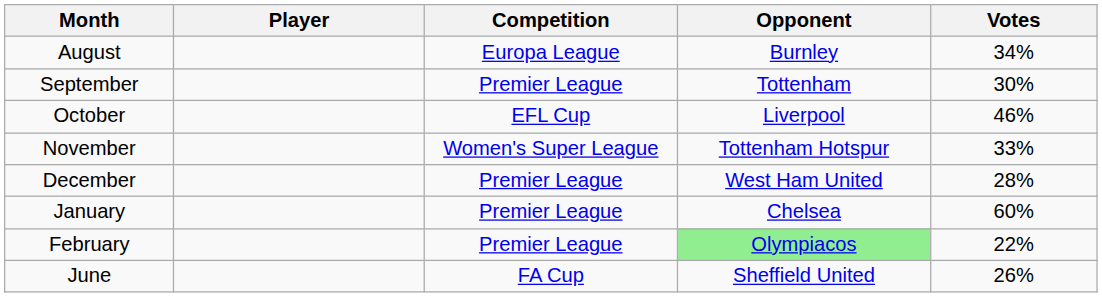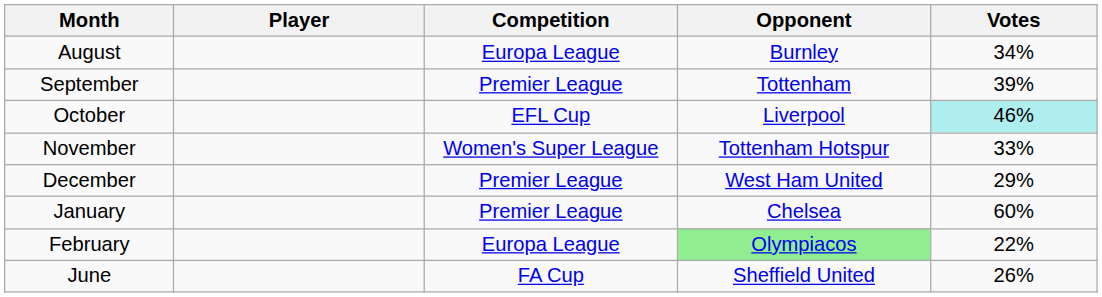 <table class="wikitable sortable" style="text-align:center">
 <tr>
 <th>Month</th>
 <th>Player</th>
 <th>Competition</th>
 <th>Opponent</th>
 <th>Votes</th>
 </tr>
 <tr>
 <td style="width:130px;">August</td>
 <td style="width:200px;"></td>
 <td style="width:200px;"><a href='#'>Europa League</a></td>
 <td style="width:200px;"><a href='#'>Burnley</a></td>
 <td style="width:130px;">34%</td>
 </tr>
 <tr>
 <td style="width:130px;">September</td>
 <td style="width:200px;"></td>
 <td style="width:200px;"><a href='#'>Premier League</a></td>
 <td style="width:200px;"><a href='#'>Tottenham</a></td>
-<td style="width:130px;">30%</td>
+<td style="width:130px;">39%</td>
 </tr>
 <tr>
 <td style="width:130px;">October</td>
 <td style="width:200px;"></td>
 <td style="width:200px;"><a href='#'>EFL Cup</a></td>
 <td style="width:200px;"><a href='#'>Liverpool</a></td>
-<td style="width:130px;">46%</td>
+<td style="background: paleturquoise; width:130px;">46%</td>
 </tr>
 <tr>
 <td style="width:130px;">November</td>
 <td style="width:200px;"></td>
 <td style="width:200px;"><a href='#'>Women's Super League</a></td>
 <td style="width:200px;"><a href='#'>Tottenham Hotspur</a></td>
 <td style="width:130px;">33%</td>
 </tr>
 <tr>
 <td style="width:130px;">December</td>
 <td style="width:200px;"></td>
 <td style="width:200px;"><a href='#'>Premier League</a></td>
 <td style="width:200px;"><a href='#'>West Ham United</a></td>
-<td style="width:130px;">28%</td>
+<td style="width:130px;">29%</td>
 </tr>
 <tr>
 <td style="width:130px;">January</td>
 <td style="width:200px;"></td>
 <td style="width:200px;"><a href='#'>Premier League</a></td>
 <td style="width:200px;"><a href='#'>Chelsea</a></td>
 <td style="width:130px;">60%</td>
 </tr>
 <tr>
 <td style="width:130px;">February</td>
 <td style="width:200px;"></td>
-<td style="width:200px;"><a href='#'>Premier League</a></td>
+<td style="width:200px;"><a href='#'>Europa League</a></td>
 <td style="background: lightgreen; width:200px;"><a href='#'>Olympiacos</a></td>
 <td style="width:130px;">22%</td>
 </tr>
 <tr>
 <td style="width:130px;">June</td>
 <td style="width:200px;"></td>
 <td style="width:200px;"><a href='#'>FA Cup</a></td>
 <td style="width:200px;"><a href='#'>Sheffield United</a></td>
 <td style="width:130px;">26%</td>
 </tr>
 </table>
